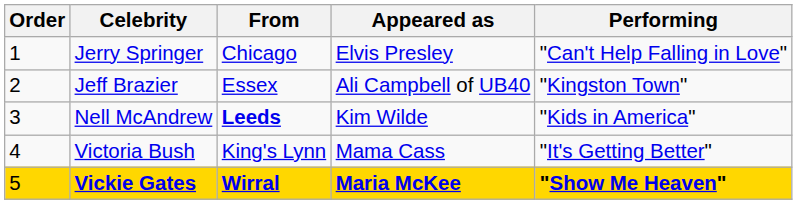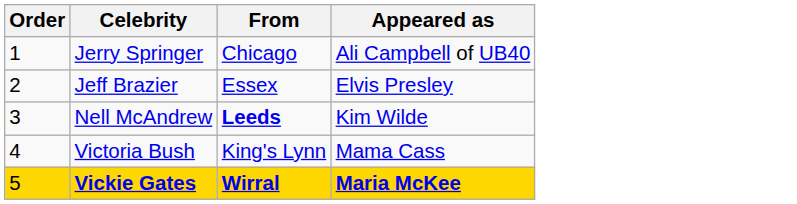 <table class="wikitable">
 <tr>
 <th>Order</th>
 <th>Celebrity</th>
 <th>From</th>
 <th>Appeared as</th>
-<th>Performing</th>
 </tr>
 <tr>
 <td>1</td>
 <td><a href='#'>Jerry Springer</a></td>
 <td><a href='#'>Chicago</a></td>
-<td><a href='#'>Elvis Presley</a></td>
-<td>"<a href='#'>Can't Help Falling in Love</a>"</td>
+<td><a href='#'>Ali Campbell</a> of <a href='#'>UB40</a></td>
 </tr>
 <tr>
 <td>2</td>
 <td><a href='#'>Jeff Brazier</a></td>
 <td><a href='#'>Essex</a></td>
-<td><a href='#'>Ali Campbell</a> of <a href='#'>UB40</a></td>
-<td>"<a href='#'>Kingston Town</a>"</td>
+<td><a href='#'>Elvis Presley</a></td>
 </tr>
 <tr>
 <td>3</td>
 <td><a href='#'>Nell McAndrew</a></td>
 <td><strong><a href='#'>Leeds</a></strong></td>
 <td><a href='#'>Kim Wilde</a></td>
-<td>"<a href='#'>Kids in America</a>"</td>
 </tr>
 <tr>
 <td>4</td>
 <td><a href='#'>Victoria Bush</a></td>
 <td><a href='#'>King's Lynn</a></td>
 <td><a href='#'>Mama Cass</a></td>
-<td>"<a href='#'>It's Getting Better</a>"</td>
 </tr>
 <tr style="background:gold;">
 <td>5</td>
 <td><strong><a href='#'>Vickie Gates</a></strong></td>
 <td><strong><a href='#'>Wirral</a></strong></td>
 <td><strong><a href='#'>Maria McKee</a></strong></td>
-<td><strong>"<a href='#'>Show Me Heaven</a>"</strong></td>
 </tr>
 </table>
